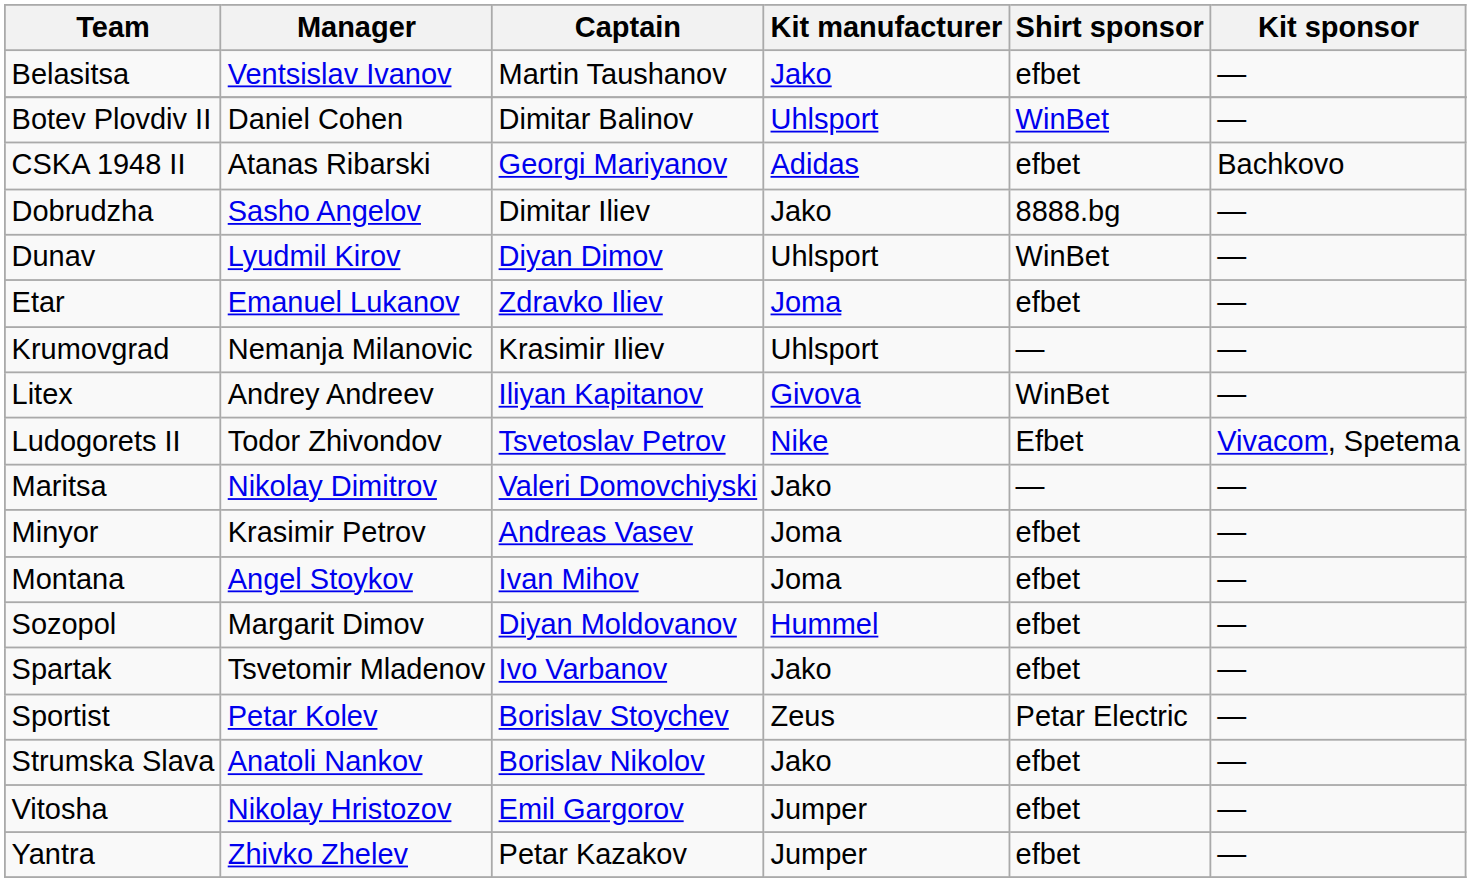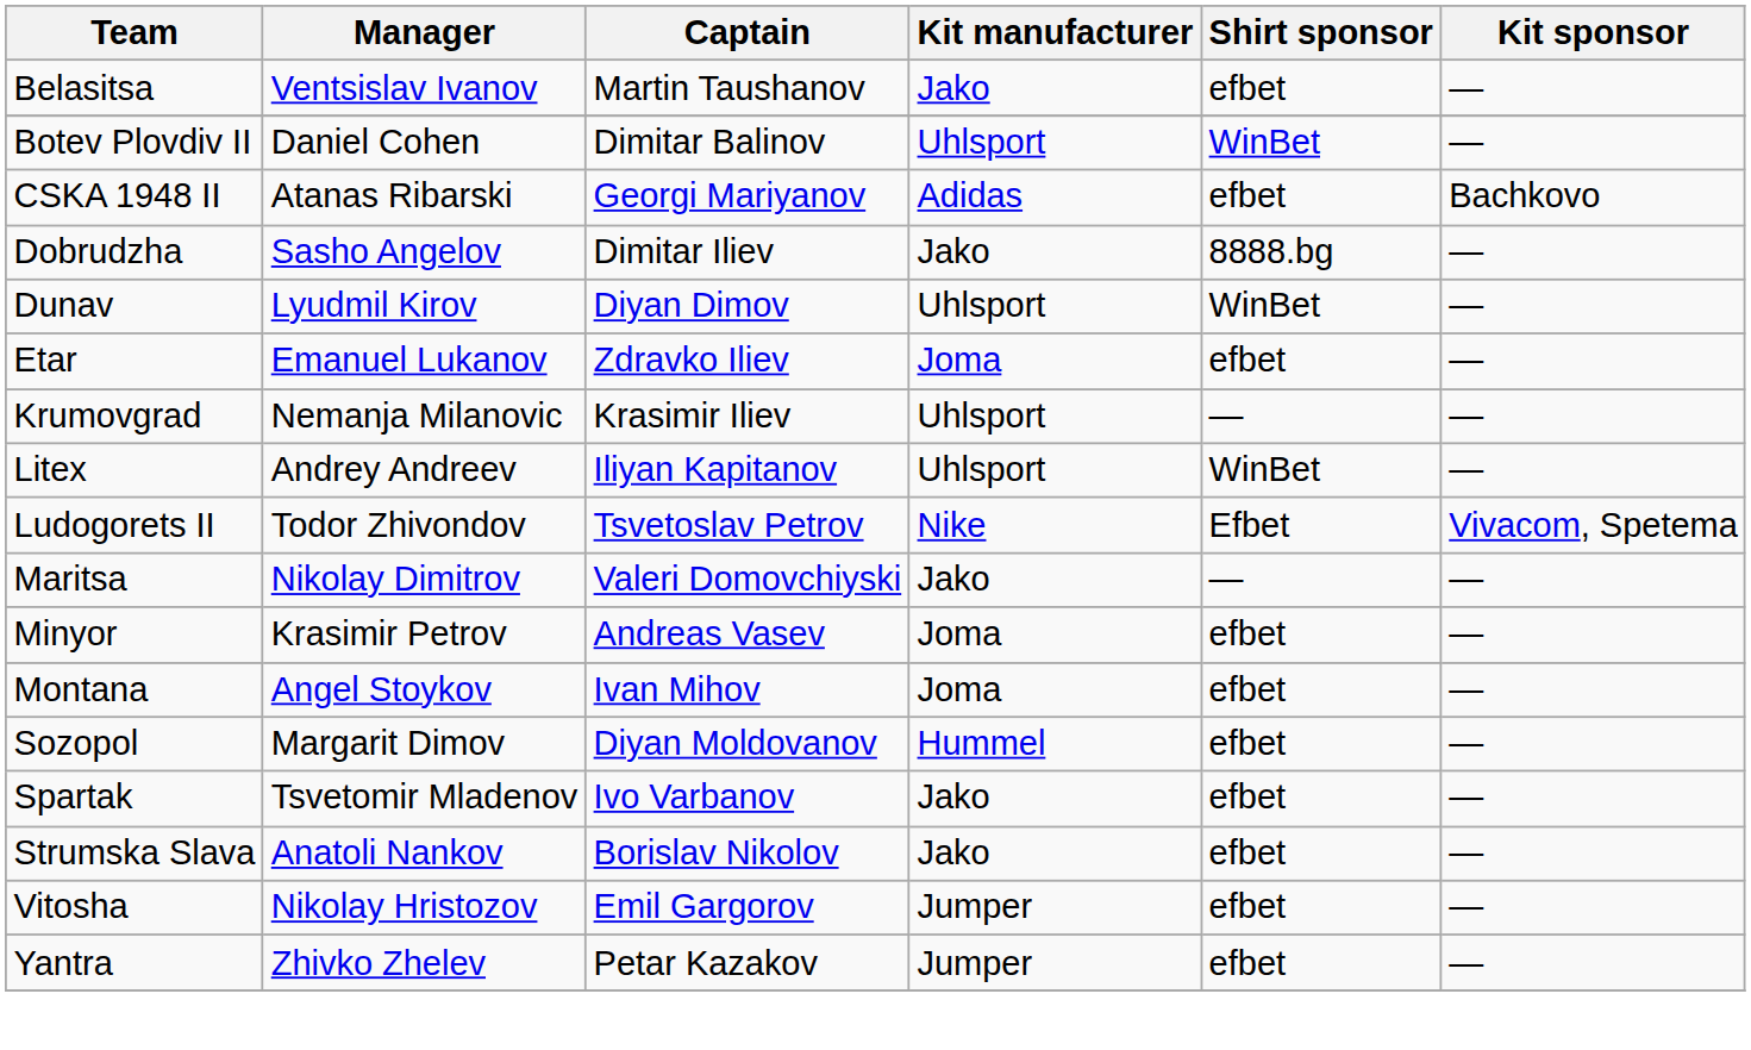 <table class="wikitable sortable" style="text-align: left;">
 <tr>
 <th>Team</th>
 <th>Manager</th>
 <th>Captain</th>
 <th>Kit manufacturer</th>
 <th>Shirt sponsor</th>
 <th>Kit sponsor</th>
 </tr>
 <tr>
 <td>Belasitsa</td>
 <td> <a href='#'>Ventsislav Ivanov</a></td>
 <td> Martin Taushanov</td>
 <td><a href='#'>Jako</a></td>
 <td>efbet</td>
 <td>—</td>
 </tr>
 <tr>
 </tr>
 <tr>
 <td>Botev Plovdiv II</td>
 <td> Daniel Cohen</td>
 <td> Dimitar Balinov</td>
 <td><a href='#'>Uhlsport</a></td>
 <td><a href='#'>WinBet</a></td>
 <td>—</td>
 </tr>
 <tr>
 <td>CSKA 1948 II</td>
 <td> Atanas Ribarski</td>
 <td> <a href='#'>Georgi Mariyanov</a></td>
 <td><a href='#'>Adidas</a></td>
 <td>efbet</td>
 <td>Bachkovo</td>
 </tr>
 <tr>
 <td>Dobrudzha</td>
 <td> <a href='#'>Sasho Angelov</a></td>
 <td> Dimitar Iliev</td>
 <td>Jako</td>
 <td>8888.bg</td>
 <td>—</td>
 </tr>
 <tr>
 <td>Dunav</td>
 <td> <a href='#'>Lyudmil Kirov</a></td>
 <td> <a href='#'>Diyan Dimov</a></td>
 <td>Uhlsport</td>
 <td>WinBet</td>
 <td>—</td>
 </tr>
 <tr>
 <td>Etar</td>
 <td> <a href='#'>Emanuel Lukanov</a></td>
 <td> <a href='#'>Zdravko Iliev</a></td>
 <td><a href='#'>Joma</a></td>
 <td>efbet</td>
 <td>—</td>
 </tr>
 <tr>
 <td>Krumovgrad</td>
 <td> Nemanja Milanovic</td>
 <td> Krasimir Iliev</td>
 <td>Uhlsport</td>
 <td>—</td>
 <td>—</td>
 </tr>
 <tr>
 <td>Litex</td>
 <td> Andrey Andreev</td>
 <td> <a href='#'>Iliyan Kapitanov</a></td>
-<td><a href='#'>Givova</a></td>
+<td>Uhlsport</td>
 <td>WinBet</td>
 <td>—</td>
 </tr>
 <tr>
 <td>Ludogorets II</td>
 <td> Todor Zhivondov</td>
 <td> <a href='#'>Tsvetoslav Petrov</a></td>
 <td><a href='#'>Nike</a></td>
 <td>Efbet</td>
 <td><a href='#'>Vivacom</a>, Spetema</td>
 </tr>
 <tr>
 <td>Maritsa</td>
 <td> <a href='#'>Nikolay Dimitrov</a></td>
 <td> <a href='#'>Valeri Domovchiyski</a></td>
 <td>Jako</td>
 <td>—</td>
 <td>—</td>
 </tr>
 <tr>
 <td>Minyor</td>
 <td> Krasimir Petrov</td>
 <td> <a href='#'>Andreas Vasev</a></td>
 <td>Joma</td>
 <td>efbet</td>
 <td>—</td>
 </tr>
 <tr>
 <td>Montana</td>
 <td> <a href='#'>Angel Stoykov</a></td>
 <td> <a href='#'>Ivan Mihov</a></td>
 <td>Joma</td>
 <td>efbet</td>
 <td>—</td>
 </tr>
 <tr>
 <td>Sоzopol</td>
 <td> Margarit Dimov</td>
 <td> <a href='#'>Diyan Moldovanov</a></td>
 <td><a href='#'>Hummel</a></td>
 <td>efbet</td>
 <td>—</td>
 </tr>
 <tr>
 <td>Spartak</td>
 <td> Tsvetomir Mladenov</td>
 <td> <a href='#'>Ivo Varbanov</a></td>
 <td>Jako</td>
 <td>efbet</td>
 <td>—</td>
 </tr>
 <tr>
-<td>Sportist</td>
-<td> <a href='#'>Petar Kolev</a></td>
-<td> <a href='#'>Borislav Stoychev</a></td>
-<td>Zeus</td>
-<td>Petar Electric</td>
-<td>—</td>
-</tr>
-<tr>
 <td>Strumska Slava</td>
 <td> <a href='#'>Anatoli Nankov</a></td>
 <td> <a href='#'>Borislav Nikolov</a></td>
 <td>Jako</td>
 <td>efbet</td>
 <td>—</td>
 </tr>
 <tr>
 <td>Vitosha</td>
 <td> <a href='#'>Nikolay Hristozov</a></td>
 <td> <a href='#'>Emil Gargorov</a></td>
 <td>Jumper</td>
 <td>efbet</td>
 <td>—</td>
 </tr>
 <tr>
 <td>Yantra</td>
 <td> <a href='#'>Zhivko Zhelev</a></td>
 <td> Petar Kazakov</td>
 <td>Jumper</td>
 <td>efbet</td>
 <td>—</td>
 </tr>
 <tr>
 </tr>
 </table>
